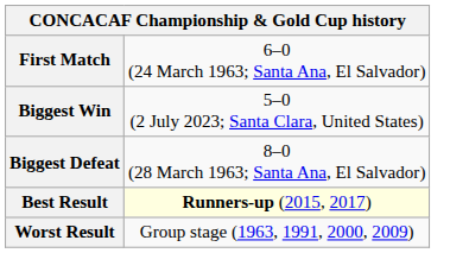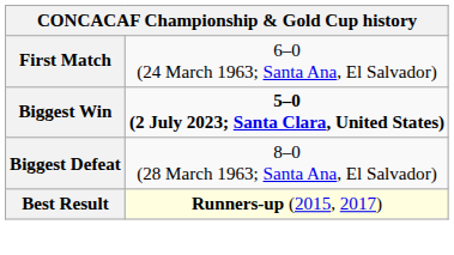 <table class="wikitable collapsible collapsed" style="text-align: center;font-size:90%;">
 <tr>
 <th colspan=2>CONCACAF Championship & Gold Cup history</th>
 </tr>
 <tr>
 <th>First Match</th>
 <td> 6–0 <br> (24 March 1963; <a href='#'>Santa Ana</a>, El Salvador)</td>
 </tr>
 <tr>
 <th>Biggest Win</th>
-<td> 5–0 <br> (2 July 2023; <a href='#'>Santa Clara</a>, United States)</td>
+<td><strong> 5–0 <br> (2 July 2023; <a href='#'>Santa Clara</a>, United States)</strong></td>
 </tr>
 <tr>
 <th>Biggest Defeat</th>
 <td> 8–0 <br> (28 March 1963; <a href='#'>Santa Ana</a>, El Salvador)</td>
 </tr>
 <tr>
 <th>Best Result</th>
 <td style="background: lightyellow;"><strong>Runners-up</strong> (<a href='#'>2015</a>, <a href='#'>2017</a>)</td>
 </tr>
-<tr>
-<th>Worst Result</th>
-<td>Group stage (<a href='#'>1963</a>, <a href='#'>1991</a>, <a href='#'>2000</a>, <a href='#'>2009</a>)</td>
-</tr>
 </table>
